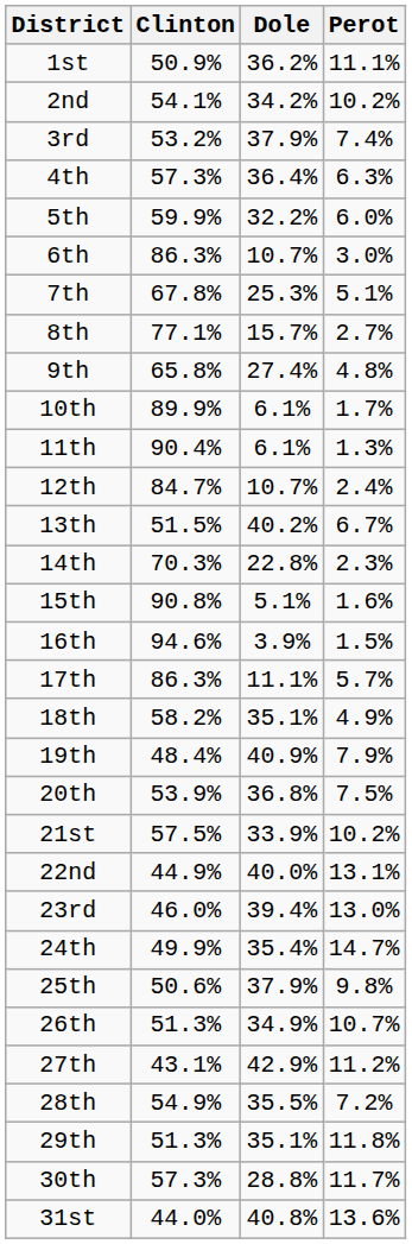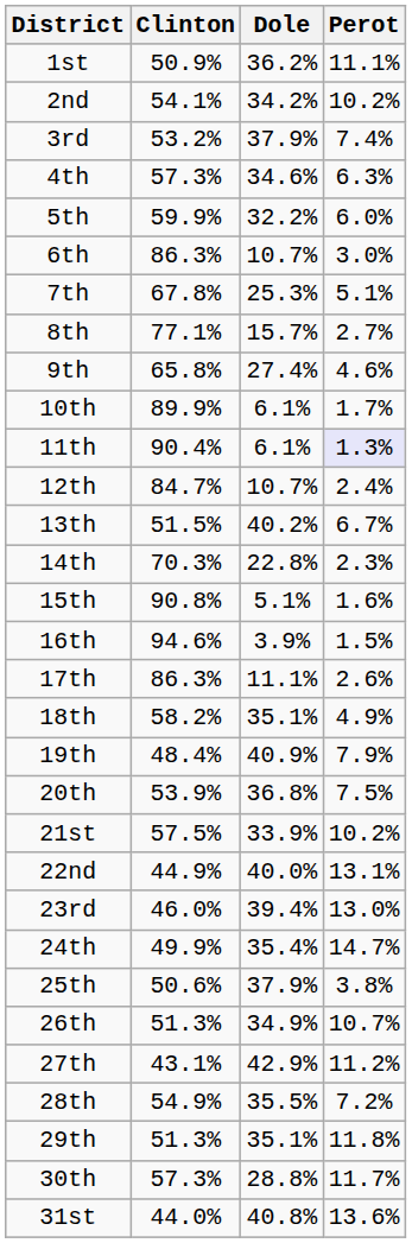 <table class="wikitable sortable" - style="text-align:center;">
 <tr>
 <th>District</th>
 <th>Clinton</th>
 <th>Dole</th>
 <th>Perot</th>
 </tr>
 <tr>
 <td>1st</td>
 <td>50.9%</td>
 <td>36.2%</td>
 <td>11.1%</td>
 </tr>
 <tr>
 <td>2nd</td>
 <td>54.1%</td>
 <td>34.2%</td>
 <td>10.2%</td>
 </tr>
 <tr>
 <td>3rd</td>
 <td>53.2%</td>
 <td>37.9%</td>
 <td>7.4%</td>
 </tr>
 <tr>
 <td>4th</td>
 <td>57.3%</td>
-<td>36.4%</td>
+<td>34.6%</td>
 <td>6.3%</td>
 </tr>
 <tr>
 <td>5th</td>
 <td>59.9%</td>
 <td>32.2%</td>
 <td>6.0%</td>
 </tr>
 <tr>
 <td>6th</td>
 <td>86.3%</td>
 <td>10.7%</td>
 <td>3.0%</td>
 </tr>
 <tr>
 <td>7th</td>
 <td>67.8%</td>
 <td>25.3%</td>
 <td>5.1%</td>
 </tr>
 <tr>
 <td>8th</td>
 <td>77.1%</td>
 <td>15.7%</td>
 <td>2.7%</td>
 </tr>
 <tr>
 <td>9th</td>
 <td>65.8%</td>
 <td>27.4%</td>
-<td>4.8%</td>
+<td>4.6%</td>
 </tr>
 <tr>
 <td>10th</td>
 <td>89.9%</td>
 <td>6.1%</td>
 <td>1.7%</td>
 </tr>
 <tr>
 <td>11th</td>
 <td>90.4%</td>
 <td>6.1%</td>
-<td>1.3%</td>
+<td style="background: lavender;">1.3%</td>
 </tr>
 <tr>
 <td>12th</td>
 <td>84.7%</td>
 <td>10.7%</td>
 <td>2.4%</td>
 </tr>
 <tr>
 <td>13th</td>
 <td>51.5%</td>
 <td>40.2%</td>
 <td>6.7%</td>
 </tr>
 <tr>
 <td>14th</td>
 <td>70.3%</td>
 <td>22.8%</td>
 <td>2.3%</td>
 </tr>
 <tr>
 <td>15th</td>
 <td>90.8%</td>
 <td>5.1%</td>
 <td>1.6%</td>
 </tr>
 <tr>
 <td>16th</td>
 <td>94.6%</td>
 <td>3.9%</td>
 <td>1.5%</td>
 </tr>
 <tr>
 <td>17th</td>
 <td>86.3%</td>
 <td>11.1%</td>
-<td>5.7%</td>
+<td>2.6%</td>
 </tr>
 <tr>
 <td>18th</td>
 <td>58.2%</td>
 <td>35.1%</td>
 <td>4.9%</td>
 </tr>
 <tr>
 <td>19th</td>
 <td>48.4%</td>
 <td>40.9%</td>
 <td>7.9%</td>
 </tr>
 <tr>
 <td>20th</td>
 <td>53.9%</td>
 <td>36.8%</td>
 <td>7.5%</td>
 </tr>
 <tr>
 <td>21st</td>
 <td>57.5%</td>
 <td>33.9%</td>
 <td>10.2%</td>
 </tr>
 <tr>
 <td>22nd</td>
 <td>44.9%</td>
 <td>40.0%</td>
 <td>13.1%</td>
 </tr>
 <tr>
 <td>23rd</td>
 <td>46.0%</td>
 <td>39.4%</td>
 <td>13.0%</td>
 </tr>
 <tr>
 <td>24th</td>
 <td>49.9%</td>
 <td>35.4%</td>
 <td>14.7%</td>
 </tr>
 <tr>
 <td>25th</td>
 <td>50.6%</td>
 <td>37.9%</td>
-<td>9.8%</td>
+<td>3.8%</td>
 </tr>
 <tr>
 <td>26th</td>
 <td>51.3%</td>
 <td>34.9%</td>
 <td>10.7%</td>
 </tr>
 <tr>
 <td>27th</td>
 <td>43.1%</td>
 <td>42.9%</td>
 <td>11.2%</td>
 </tr>
 <tr>
 <td>28th</td>
 <td>54.9%</td>
 <td>35.5%</td>
 <td>7.2%</td>
 </tr>
 <tr>
 <td>29th</td>
 <td>51.3%</td>
 <td>35.1%</td>
 <td>11.8%</td>
 </tr>
 <tr>
 <td>30th</td>
 <td>57.3%</td>
 <td>28.8%</td>
 <td>11.7%</td>
 </tr>
 <tr>
 <td>31st</td>
 <td>44.0%</td>
 <td>40.8%</td>
 <td>13.6%</td>
 </tr>
 </table>
